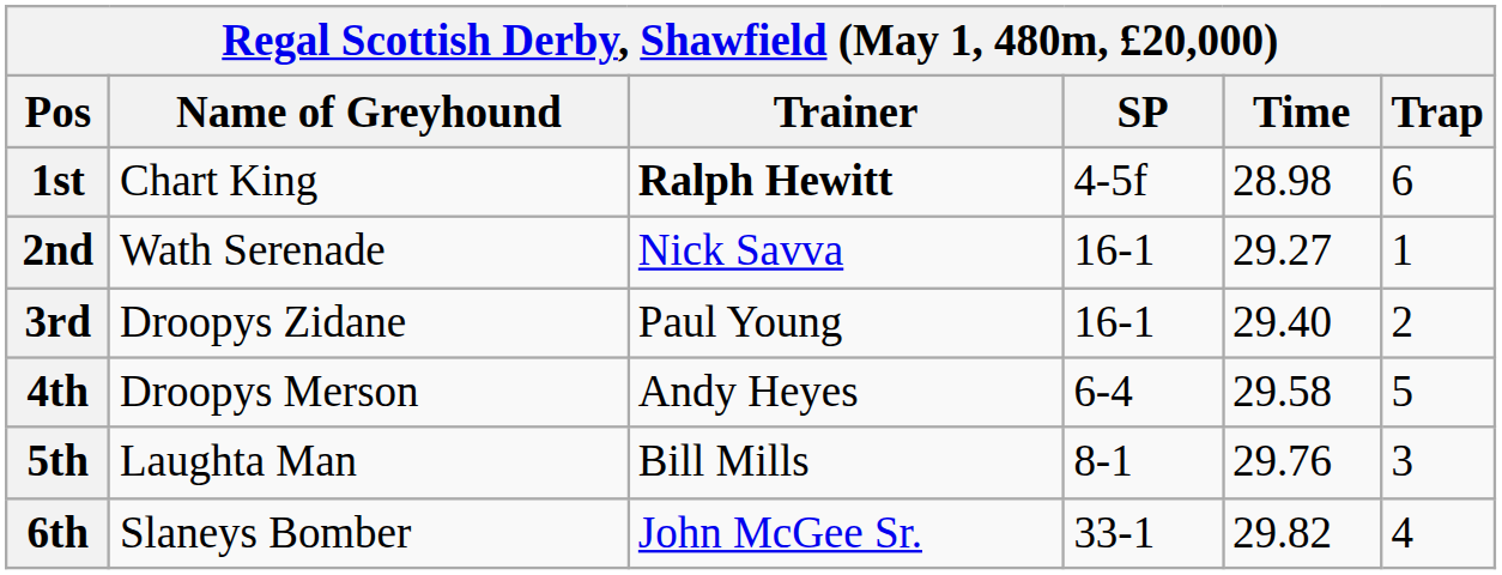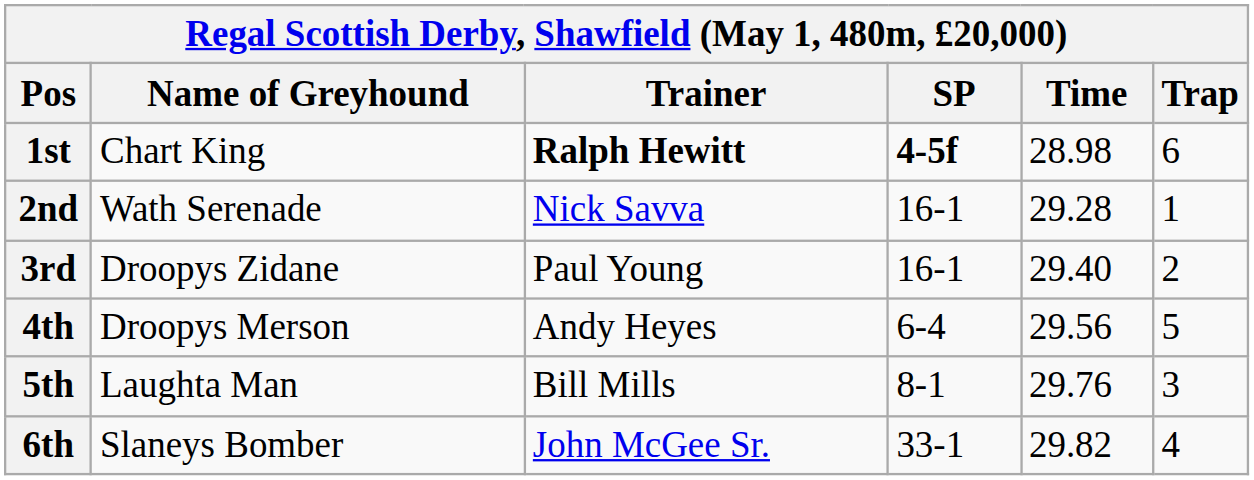 <table class="wikitable">
 <tr>
 <th colspan="6"><a href='#'>Regal Scottish Derby</a>, <a href='#'>Shawfield</a> (May 1, 480m, £20,000)</th>
 </tr>
 <tr>
 <th width=30>Pos</th>
 <th width=180>Name of Greyhound</th>
 <th width=150>Trainer</th>
 <th width=50>SP</th>
 <th width=50>Time</th>
 <th width=30>Trap</th>
 </tr>
 <tr>
 <th>1st</th>
 <td>Chart King</td>
 <td><strong>Ralph Hewitt</strong></td>
-<td>4-5f</td>
+<td><strong>4-5f</strong></td>
 <td>28.98</td>
 <td>6</td>
 </tr>
 <tr>
 <th>2nd</th>
 <td>Wath Serenade</td>
 <td><a href='#'>Nick Savva</a></td>
 <td>16-1</td>
-<td>29.27</td>
+<td>29.28</td>
 <td>1</td>
 </tr>
 <tr>
 <th>3rd</th>
 <td>Droopys Zidane</td>
 <td>Paul Young</td>
 <td>16-1</td>
 <td>29.40</td>
 <td>2</td>
 </tr>
 <tr>
 <th>4th</th>
 <td>Droopys Merson</td>
 <td>Andy Heyes</td>
 <td>6-4</td>
-<td>29.58</td>
+<td>29.56</td>
 <td>5</td>
 </tr>
 <tr>
 <th>5th</th>
 <td>Laughta Man</td>
 <td>Bill Mills</td>
 <td>8-1</td>
 <td>29.76</td>
 <td>3</td>
 </tr>
 <tr>
 <th>6th</th>
 <td>Slaneys Bomber</td>
 <td><a href='#'>John McGee Sr.</a></td>
 <td>33-1</td>
 <td>29.82</td>
 <td>4</td>
 </tr>
 </table>
